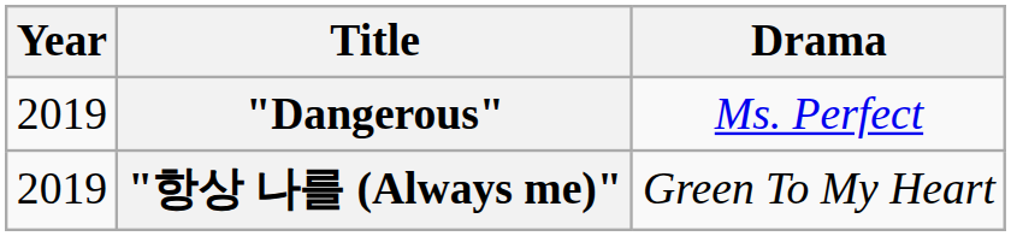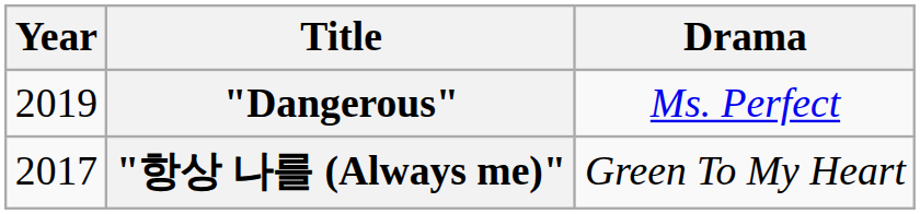 <table class="wikitable plainrowheaders" style="text-align:center">
 <tr>
 <th scope="col">Year</th>
 <th scope="col">Title</th>
 <th>Drama</th>
 </tr>
 <tr>
 <td>2019</td>
 <th scope="row">"Dangerous"</th>
 <td style="text-align:center"><em><a href='#'>Ms. Perfect</a></em></td>
 </tr>
 <tr>
-<td>2019</td>
+<td>2017</td>
 <th scope="row">"항상 나를 (Always me)"</th>
 <td style="text-align:center"><em>Green To My Heart</em></td>
 </tr>
 </table>
